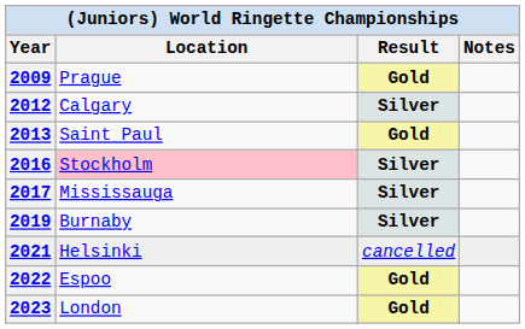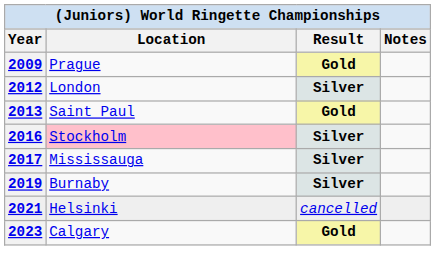 <table class="wikitable" style="text-align:left; font-size:90%;">
 <tr>
 <th colspan=4 style=background:#CEE0F2;>(Juniors) World Ringette Championships</th>
 </tr>
 <tr>
 <th>Year</th>
 <th width=200>Location</th>
 <th style="text-align:center">Result</th>
 <th>Notes</th>
 </tr>
 <tr>
 <th><a href='#'>2009</a></th>
 <td> <a href='#'>Prague</a></td>
 <td style="background:#f7f6a8; text-align:center";><strong>Gold</strong></td>
 <td></td>
 </tr>
 <tr>
 <th><a href='#'>2012</a></th>
-<td> <a href='#'>Calgary</a></td>
+<td> <a href='#'>London</a></td>
 <td style="background-color:#DCE5E5; text-align:center";><strong>Silver</strong></td>
 <td></td>
 </tr>
 <tr>
 <th><a href='#'>2013</a></th>
 <td> <a href='#'>Saint Paul</a></td>
 <td style="background:#f7f6a8; text-align:center";><strong>Gold</strong></td>
 <td></td>
 </tr>
 <tr>
 <th><a href='#'>2016</a></th>
 <td style="background: pink;"> <a href='#'>Stockholm</a></td>
 <td style="background-color:#DCE5E5; text-align:center";><strong>Silver</strong></td>
 <td></td>
 </tr>
 <tr>
 <th><a href='#'>2017</a></th>
 <td> <a href='#'>Mississauga</a></td>
 <td style="background-color:#DCE5E5; text-align:center";><strong>Silver</strong></td>
 <td></td>
 </tr>
 <tr>
 <th><a href='#'>2019</a></th>
 <td> <a href='#'>Burnaby</a></td>
 <td style="background-color:#DCE5E5; text-align:center";><strong>Silver</strong></td>
 <td></td>
 </tr>
 <tr>
 <th style="background:#eeee"><a href='#'>2021</a></th>
 <td style="background:#eeee"> <a href='#'>Helsinki</a></td>
 <td style="background:#eeee" align=center><em><a href='#'>cancelled</a></em></td>
 <td style="background:#eeee"></td>
 </tr>
 <tr>
-<th><a href='#'>2022</a></th>
-<td> <a href='#'>Espoo</a></td>
-<td style="background:#f7f6a8; text-align:center";><strong>Gold</strong></td>
-<td></td>
-</tr>
-<tr>
 <th><a href='#'>2023</a></th>
-<td> <a href='#'>London</a></td>
+<td> <a href='#'>Calgary</a></td>
 <td style="background:#f7f6a8; text-align:center";><strong>Gold</strong></td>
 <td></td>
 </tr>
 </table>
